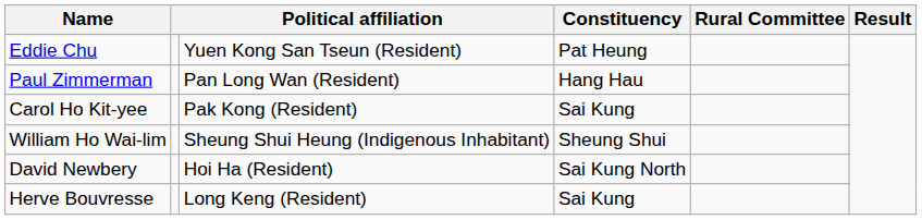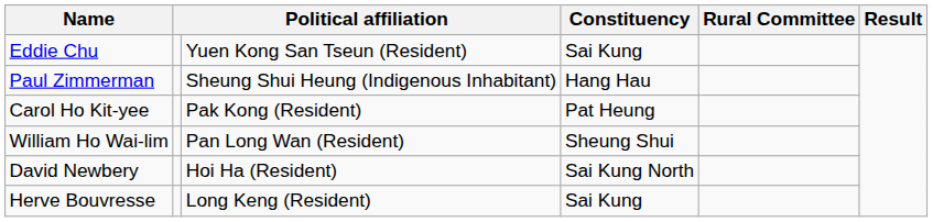 <table class="wikitable">
 <tr>
 <th>Name</th>
 <th colspan=2>Political affiliation</th>
 <th>Constituency</th>
 <th>Rural Committee</th>
 <th>Result</th>
 </tr>
 <tr>
 <td><a href='#'>Eddie Chu</a></td>
 <td></td>
 <td>Yuen Kong San Tseun (Resident)</td>
-<td>Pat Heung</td>
+<td>Sai Kung</td>
 <td></td>
 </tr>
 <tr>
 <td><a href='#'>Paul Zimmerman</a></td>
 <td></td>
-<td>Pan Long Wan (Resident)</td>
+<td>Sheung Shui Heung (Indigenous Inhabitant)</td>
 <td>Hang Hau</td>
 <td></td>
 </tr>
 <tr>
 <td>Carol Ho Kit-yee</td>
 <td></td>
 <td>Pak Kong (Resident)</td>
-<td>Sai Kung</td>
+<td>Pat Heung</td>
 <td></td>
 </tr>
 <tr>
 <td>William Ho Wai-lim</td>
 <td></td>
-<td>Sheung Shui Heung (Indigenous Inhabitant)</td>
+<td>Pan Long Wan (Resident)</td>
 <td>Sheung Shui</td>
 <td></td>
 </tr>
 <tr>
 <td>David Newbery</td>
 <td></td>
 <td>Hoi Ha (Resident)</td>
 <td>Sai Kung North</td>
 <td></td>
 </tr>
 <tr>
 <td>Herve Bouvresse</td>
 <td></td>
 <td>Long Keng (Resident)</td>
 <td>Sai Kung</td>
 <td></td>
 </tr>
 </table>
